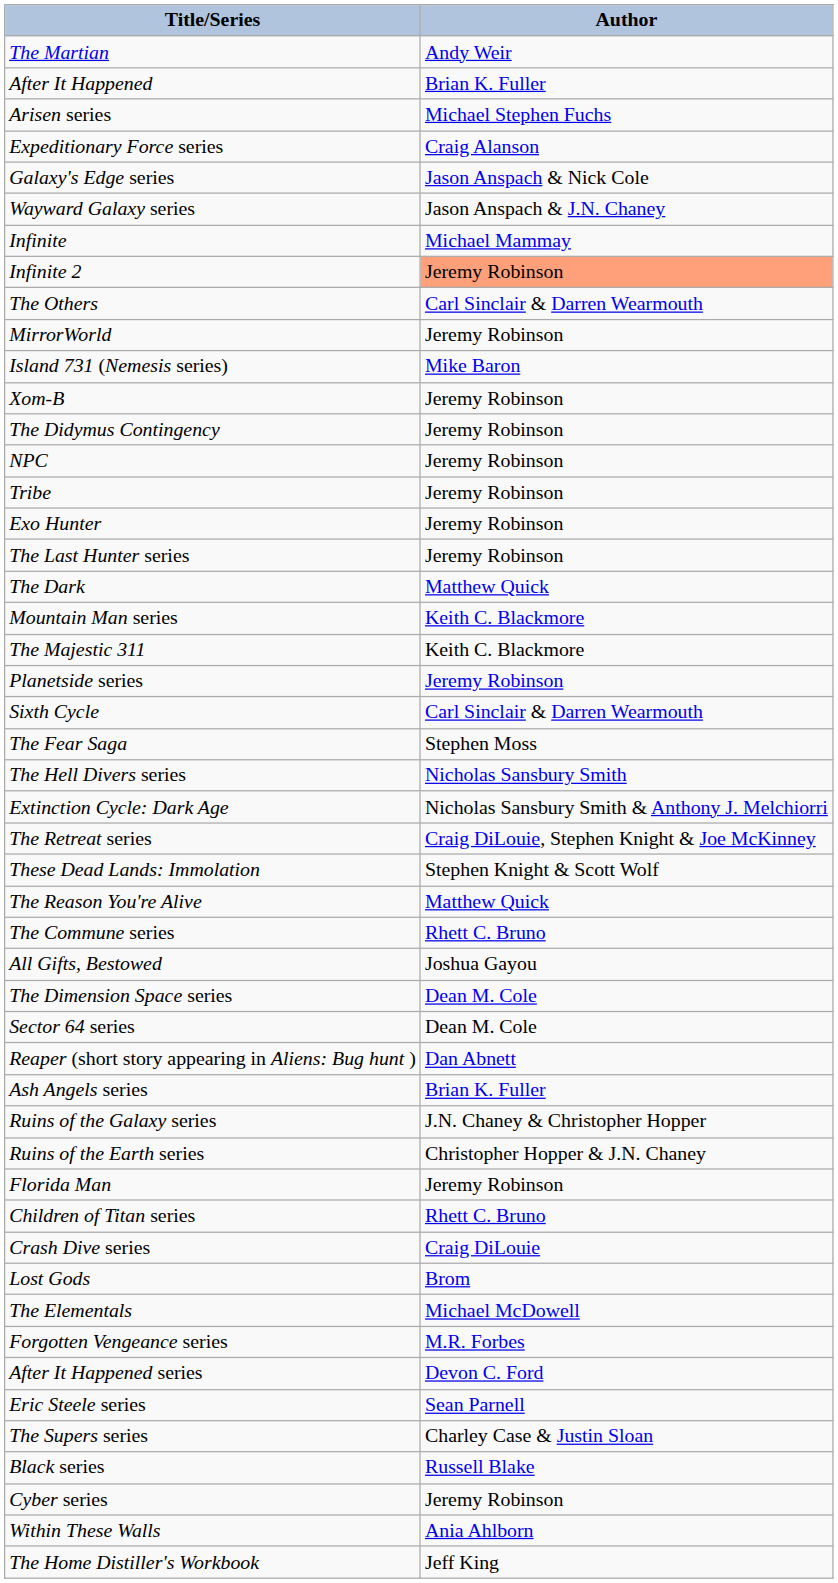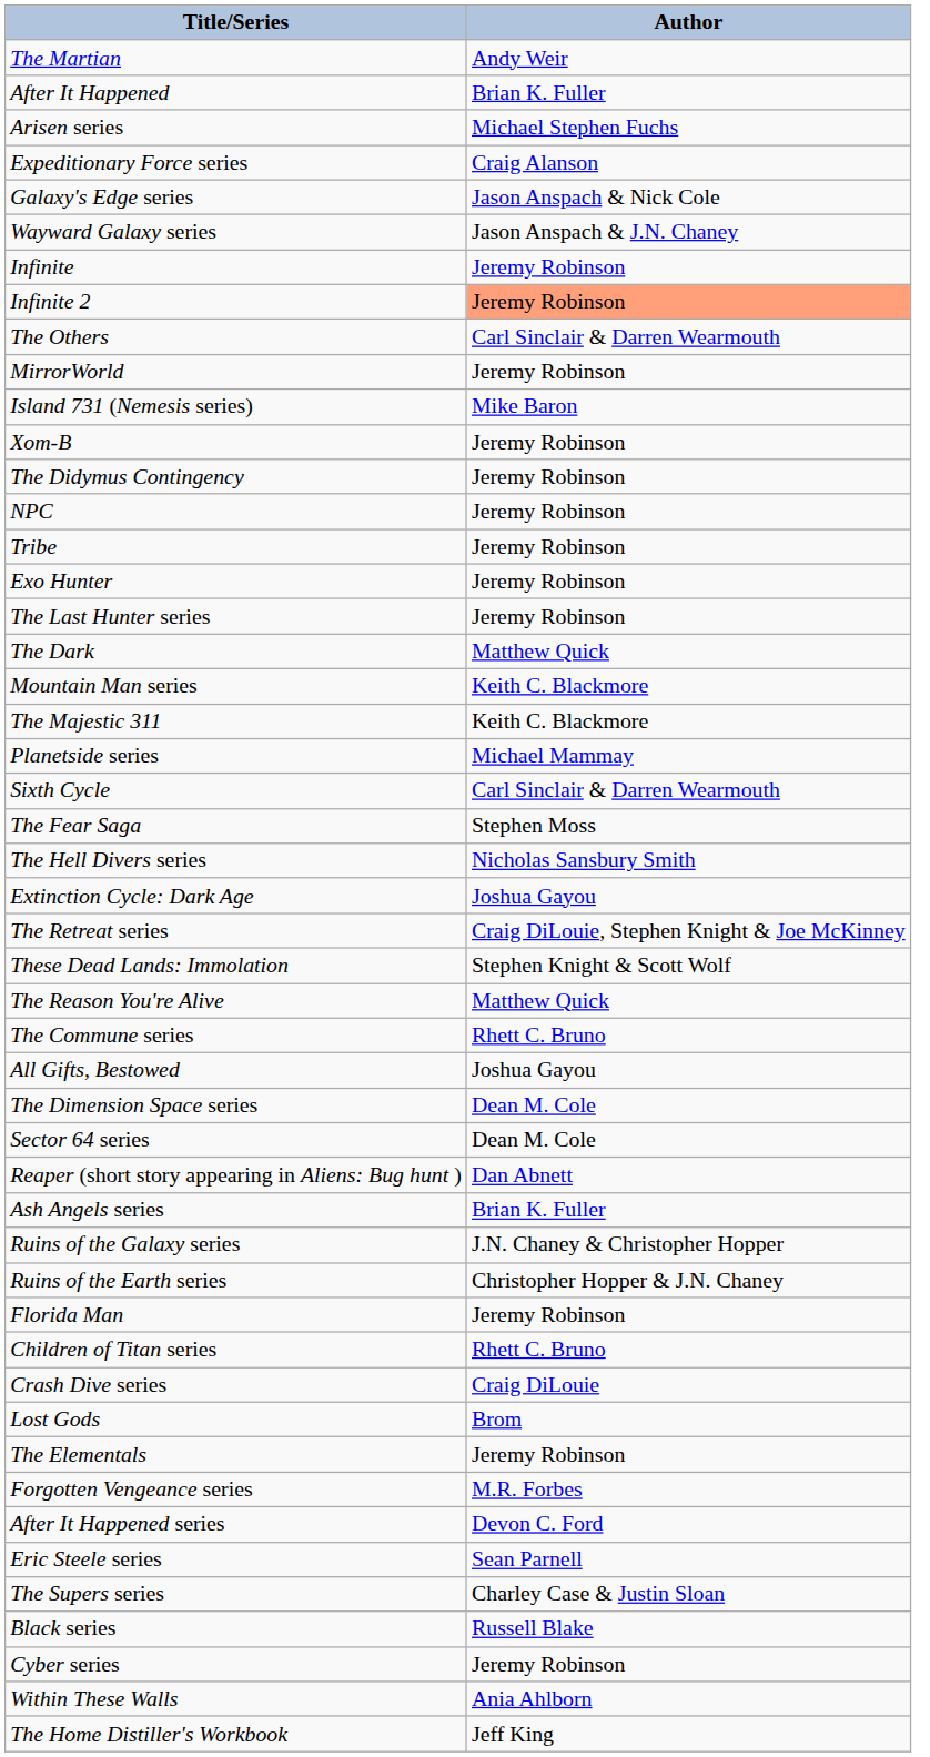 <table class="wikitable">
 <tr>
 <th style="background:#B0C4DE;">Title/Series</th>
 <th style="background:#B0C4DE;">Author</th>
 </tr>
 <tr>
 <td><a href='#'><em>The Martian</em></a></td>
 <td><a href='#'>Andy Weir</a></td>
 </tr>
 <tr>
 <td><em>After It Happened</em></td>
 <td><a href='#'>Brian K. Fuller</a></td>
 </tr>
 <tr>
 <td><em>Arisen</em> series</td>
 <td><a href='#'>Michael Stephen Fuchs</a></td>
 </tr>
 <tr>
 <td><em>Expeditionary Force</em> series</td>
 <td><a href='#'>Craig Alanson</a></td>
 </tr>
 <tr>
 <td><em>Galaxy's Edge</em> series</td>
 <td><a href='#'>Jason Anspach</a> & Nick Cole</td>
 </tr>
 <tr>
 <td><em>Wayward Galaxy</em> series</td>
 <td>Jason Anspach & <a href='#'>J.N. Chaney</a></td>
 </tr>
 <tr>
 <td><em>Infinite</em></td>
-<td><a href='#'>Michael Mammay</a></td>
+<td><a href='#'>Jeremy Robinson</a></td>
 </tr>
 <tr>
 <td><em>Infinite 2</em></td>
 <td style="background: lightsalmon;">Jeremy Robinson</td>
 </tr>
 <tr>
 <td><em>The Others</em></td>
 <td><a href='#'>Carl Sinclair</a> & <a href='#'>Darren Wearmouth</a></td>
 </tr>
 <tr>
 <td><em>MirrorWorld</em></td>
 <td>Jeremy Robinson</td>
 </tr>
 <tr>
 <td><em>Island 731</em> (<em>Nemesis</em> series)</td>
 <td><a href='#'>Mike Baron</a></td>
 </tr>
 <tr>
 <td><em>Xom-B</em></td>
 <td>Jeremy Robinson</td>
 </tr>
 <tr>
 <td><em>The Didymus Contingency</em></td>
 <td>Jeremy Robinson</td>
 </tr>
 <tr>
 <td><em>NPC</em></td>
 <td>Jeremy Robinson</td>
 </tr>
 <tr>
 <td><em>Tribe</em></td>
 <td>Jeremy Robinson</td>
 </tr>
 <tr>
 <td><em>Exo Hunter</em></td>
 <td>Jeremy Robinson</td>
 </tr>
 <tr>
 <td><em>The Last Hunter</em> series</td>
 <td>Jeremy Robinson</td>
 </tr>
 <tr>
 <td><em>The Dark</em></td>
 <td><a href='#'>Matthew Quick</a></td>
 </tr>
 <tr>
 <td><em>Mountain Man</em> series</td>
 <td><a href='#'>Keith C. Blackmore</a></td>
 </tr>
 <tr>
 <td><em>The Majestic 311</em></td>
 <td>Keith C. Blackmore</td>
 </tr>
 <tr>
 <td><em>Planetside</em> series</td>
-<td><a href='#'>Jeremy Robinson</a></td>
+<td><a href='#'>Michael Mammay</a></td>
 </tr>
 <tr>
 <td><em>Sixth Cycle</em></td>
 <td><a href='#'>Carl Sinclair</a> & <a href='#'>Darren Wearmouth</a></td>
 </tr>
 <tr>
 <td><em>The Fear Saga</em></td>
 <td>Stephen Moss</td>
 </tr>
 <tr>
 <td><em>The Hell Divers</em> series</td>
 <td><a href='#'>Nicholas Sansbury Smith</a></td>
 </tr>
 <tr>
 <td><em>Extinction Cycle: Dark Age</em></td>
-<td>Nicholas Sansbury Smith & <a href='#'>Anthony J. Melchiorri</a></td>
+<td><a href='#'>Joshua Gayou</a></td>
 </tr>
 <tr>
 <td><em>The Retreat</em> series</td>
 <td><a href='#'>Craig DiLouie</a>, Stephen Knight & <a href='#'>Joe McKinney</a></td>
 </tr>
 <tr>
 <td><em>These Dead Lands: Immolation</em></td>
 <td>Stephen Knight & Scott Wolf</td>
 </tr>
 <tr>
 <td><em>The Reason You're Alive</em></td>
 <td><a href='#'>Matthew Quick</a></td>
 </tr>
 <tr>
 <td><em>The Commune</em> series</td>
 <td><a href='#'>Rhett C. Bruno</a></td>
 </tr>
 <tr>
 <td><em>All Gifts, Bestowed</em></td>
 <td>Joshua Gayou</td>
 </tr>
 <tr>
 <td><em>The Dimension Space</em> series</td>
 <td><a href='#'>Dean M. Cole</a></td>
 </tr>
 <tr>
 <td><em>Sector 64</em> series</td>
 <td>Dean M. Cole</td>
 </tr>
 <tr>
 <td><em>Reaper</em> (short story appearing in <em>Aliens: Bug hunt</em> )</td>
 <td><a href='#'>Dan Abnett</a></td>
 </tr>
 <tr>
 <td><em>Ash Angels</em> series</td>
 <td><a href='#'>Brian K. Fuller</a></td>
 </tr>
 <tr>
 <td><em>Ruins of the Galaxy</em> series</td>
 <td>J.N. Chaney & Christopher Hopper</td>
 </tr>
 <tr>
 <td><em>Ruins of the Earth</em> series</td>
 <td>Christopher Hopper & J.N. Chaney</td>
 </tr>
 <tr>
 <td><em>Florida Man</em></td>
 <td>Jeremy Robinson</td>
 </tr>
 <tr>
 <td><em>Children of Titan</em> series</td>
 <td><a href='#'>Rhett C. Bruno</a></td>
 </tr>
 <tr>
 <td><em>Crash Dive</em> series</td>
 <td><a href='#'>Craig DiLouie</a></td>
 </tr>
 <tr>
 <td><em>Lost Gods</em></td>
 <td><a href='#'>Brom</a></td>
 </tr>
 <tr>
 <td><em>The Elementals</em></td>
-<td><a href='#'>Michael McDowell</a></td>
+<td>Jeremy Robinson</td>
 </tr>
 <tr>
 <td><em>Forgotten Vengeance</em> series</td>
 <td><a href='#'>M.R. Forbes</a></td>
 </tr>
 <tr>
 <td><em>After It Happened</em> series</td>
 <td><a href='#'>Devon C. Ford</a></td>
 </tr>
 <tr>
 <td><em>Eric Steele</em> series</td>
 <td><a href='#'>Sean Parnell</a></td>
 </tr>
 <tr>
 <td><em>The Supers</em> series</td>
 <td>Charley Case & <a href='#'>Justin Sloan</a></td>
 </tr>
 <tr>
 <td><em>Black</em> series</td>
 <td><a href='#'>Russell Blake</a></td>
 </tr>
 <tr>
 <td><em>Cyber</em> series</td>
 <td>Jeremy Robinson</td>
 </tr>
 <tr>
 <td><em>Within These Walls</em></td>
 <td><a href='#'>Ania Ahlborn</a></td>
 </tr>
 <tr>
 <td><em>The Home Distiller's Workbook</em></td>
 <td>Jeff King</td>
 </tr>
 </table>
